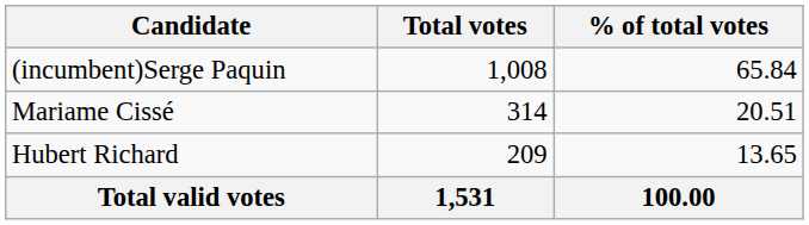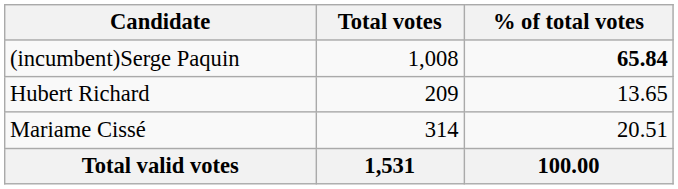 <table style="width:475px;" class="wikitable">
 <tr bgcolor="#EEEEEE">
 <th align="left">Candidate</th>
 <th align="right">Total votes</th>
 <th align="right">% of total votes</th>
 </tr>
 <tr>
 <td align="left">(incumbent)Serge Paquin</td>
 <td align="right">1,008</td>
-<td align="right">65.84</td>
+<td align="right"><strong>65.84</strong></td>
+</tr>
+<tr>
+<td align="left">Hubert Richard</td>
+<td align="right">209</td>
+<td align="right">13.65</td>
 </tr>
 <tr>
 <td align="left">Mariame Cissé</td>
 <td align="right">314</td>
 <td align="right">20.51</td>
-</tr>
-<tr>
-<td align="left">Hubert Richard</td>
-<td align="right">209</td>
-<td align="right">13.65</td>
 </tr>
 <tr bgcolor="#EEEEEE">
 <th align="left">Total valid votes</th>
 <th align="right">1,531</th>
 <th align="right">100.00</th>
 </tr>
 </table>
